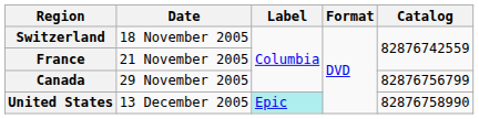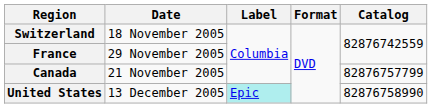 <table class="wikitable plainrowheaders">
 <tr>
 <th>Region</th>
 <th>Date</th>
 <th>Label</th>
 <th>Format</th>
 <th>Catalog</th>
 </tr>
 <tr>
 <th scope="row">Switzerland</th>
 <td>18 November 2005</td>
 <td rowspan="3"><a href='#'>Columbia</a></td>
 <td rowspan="4"><a href='#'>DVD</a></td>
 <td rowspan="2">82876742559</td>
 </tr>
 <tr>
 <th scope="row">France</th>
-<td>21 November 2005</td>
+<td>29 November 2005</td>
 </tr>
 <tr>
 <th scope="row">Canada</th>
-<td>29 November 2005</td>
-<td>82876756799</td>
+<td>21 November 2005</td>
+<td>82876757799</td>
 </tr>
 <tr>
 <th scope="row">United States</th>
 <td>13 December 2005</td>
 <td style="background: paleturquoise;"><a href='#'>Epic</a></td>
 <td>82876758990</td>
 </tr>
 </table>
